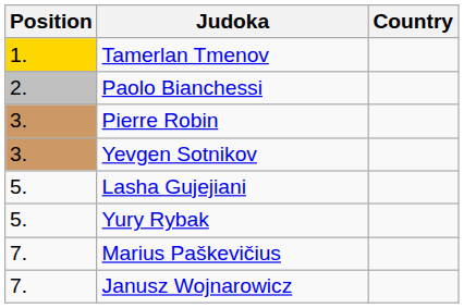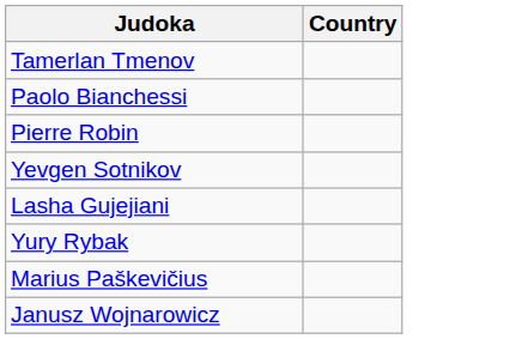 <table class=wikitable>
 <tr>
-<th width=10>Position</th>
 <th width=200>Judoka</th>
 <th>Country</th>
 </tr>
 <tr>
-<td bgcolor=gold>1.</td>
 <td><a href='#'>Tamerlan Tmenov</a></td>
 <td></td>
 </tr>
 <tr>
-<td bgcolor="silver">2.</td>
 <td><a href='#'>Paolo Bianchessi</a></td>
 <td></td>
 </tr>
 <tr>
-<td bgcolor="CC9966">3.</td>
 <td><a href='#'>Pierre Robin</a></td>
 <td></td>
 </tr>
 <tr>
-<td bgcolor="CC9966">3.</td>
 <td><a href='#'>Yevgen Sotnikov</a></td>
 <td></td>
 </tr>
 <tr>
-<td>5.</td>
 <td><a href='#'>Lasha Gujejiani</a></td>
 <td></td>
 </tr>
 <tr>
-<td>5.</td>
 <td><a href='#'>Yury Rybak</a></td>
 <td></td>
 </tr>
 <tr>
-<td>7.</td>
 <td><a href='#'>Marius Paškevičius</a></td>
 <td></td>
 </tr>
 <tr>
-<td>7.</td>
 <td><a href='#'>Janusz Wojnarowicz</a></td>
 <td></td>
 </tr>
 </table>
